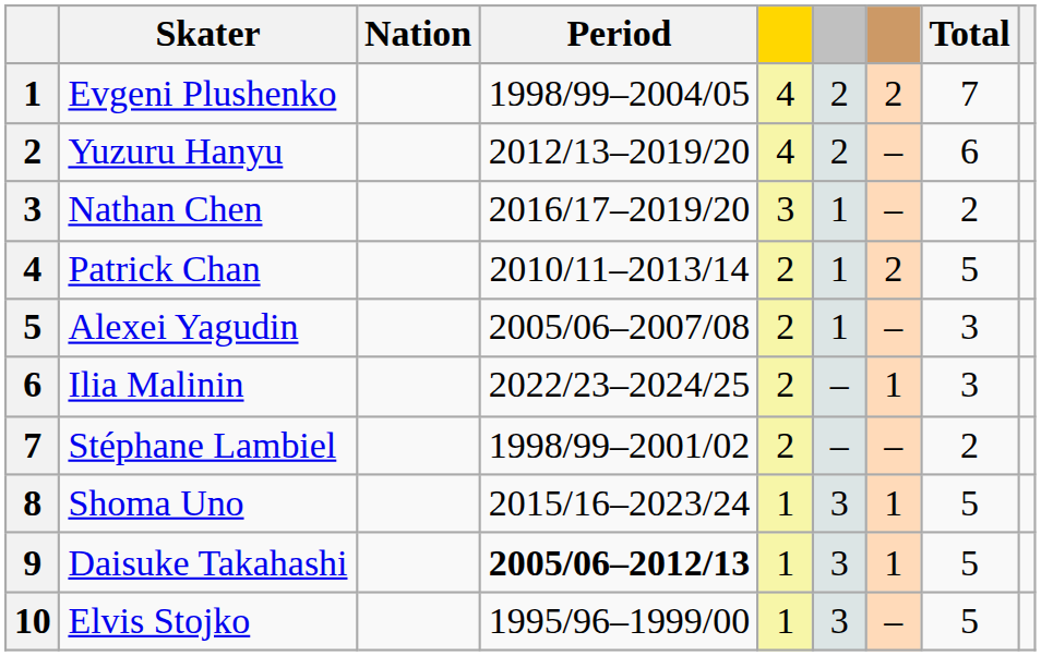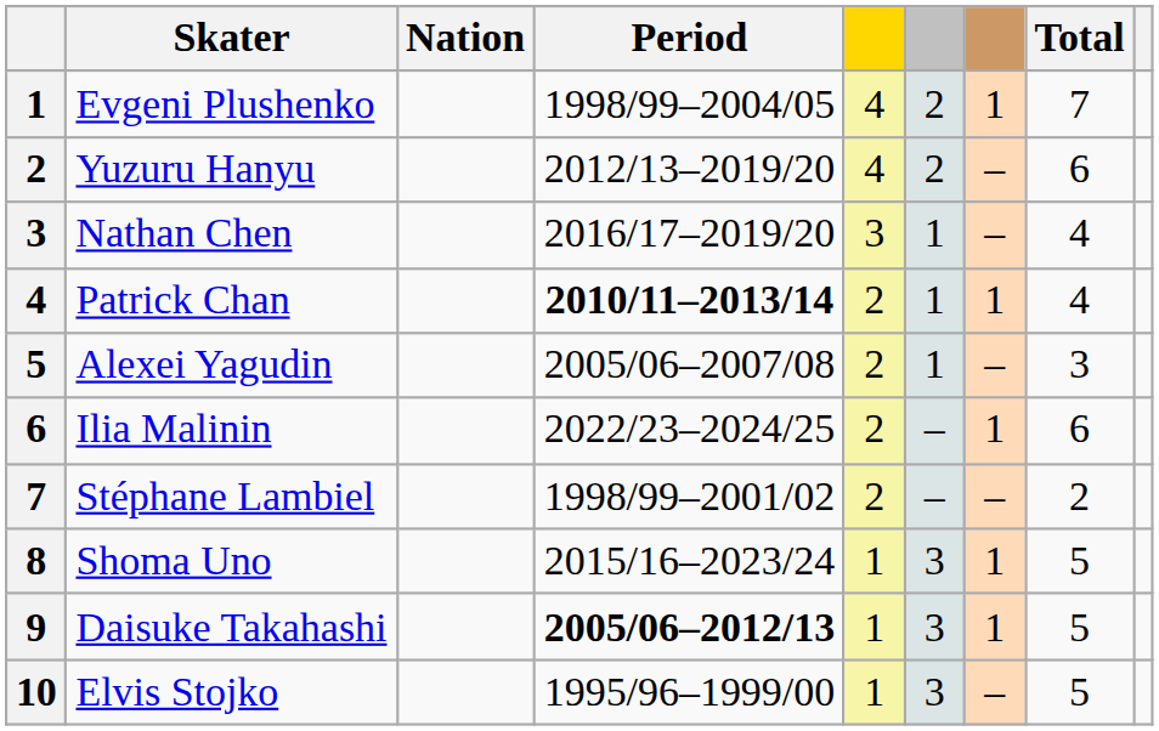 <table class="wikitable unsortable" style="text-align:center">
 <tr>
 <th scope="col"></th>
 <th scope="col">Skater</th>
 <th scope="col">Nation</th>
 <th scope="col">Period</th>
 <th scope="col" style="width:1em; background-color:gold"></th>
 <th scope="col" style="width:1em;background-color:silver"></th>
 <th scope="col" style="width:1em;background-color:#CC9966"></th>
 <th scope="col">Total</th>
 <th scope="col"></th>
 </tr>
 <tr>
 <th scope="row">1</th>
 <td align="left"><a href='#'>Evgeni Plushenko</a></td>
 <td align="left"></td>
 <td>1998/99–2004/05</td>
 <td bgcolor="#F7F6A8">4</td>
 <td bgcolor="#DCE5E5">2</td>
-<td bgcolor="#FFDAB9">2</td>
+<td bgcolor="#FFDAB9">1</td>
 <td>7</td>
 <td></td>
 </tr>
 <tr>
 <th scope="row">2</th>
 <td align="left"><a href='#'>Yuzuru Hanyu</a></td>
 <td align="left"></td>
 <td>2012/13–2019/20</td>
 <td bgcolor="#F7F6A8">4</td>
 <td bgcolor="#DCE5E5">2</td>
 <td bgcolor="#FFDAB9">–</td>
 <td>6</td>
 <td></td>
 </tr>
 <tr>
 <th scope="row">3</th>
 <td align="left"><a href='#'>Nathan Chen</a></td>
 <td align="left"></td>
 <td>2016/17–2019/20</td>
 <td bgcolor="#F7F6A8">3</td>
 <td bgcolor="#DCE5E5">1</td>
 <td bgcolor="#FFDAB9">–</td>
-<td>2</td>
+<td>4</td>
 <td></td>
 </tr>
 <tr>
 <th scope="row">4</th>
 <td align="left"><a href='#'>Patrick Chan</a></td>
 <td align="left"></td>
-<td>2010/11–2013/14</td>
+<td><strong>2010/11–2013/14</strong></td>
 <td bgcolor="#F7F6A8">2</td>
 <td bgcolor="#DCE5E5">1</td>
-<td bgcolor="#FFDAB9">2</td>
-<td>5</td>
+<td bgcolor="#FFDAB9">1</td>
+<td>4</td>
 <td></td>
 </tr>
 <tr>
 <th scope="row">5</th>
 <td align="left"><a href='#'>Alexei Yagudin</a></td>
 <td align="left"></td>
 <td>2005/06–2007/08</td>
 <td bgcolor="#F7F6A8">2</td>
 <td bgcolor="#DCE5E5">1</td>
 <td bgcolor="#FFDAB9">–</td>
 <td>3</td>
 <td></td>
 </tr>
 <tr>
 <th scope="row">6</th>
 <td align="left"><a href='#'>Ilia Malinin</a></td>
 <td align="left"></td>
 <td>2022/23–2024/25</td>
 <td bgcolor="#F7F6A8">2</td>
 <td bgcolor="#DCE5E5">–</td>
 <td bgcolor="#FFDAB9">1</td>
-<td>3</td>
+<td>6</td>
 <td></td>
 </tr>
 <tr>
 <th scope="row">7</th>
 <td align="left"><a href='#'>Stéphane Lambiel</a></td>
 <td align="left"></td>
 <td>1998/99–2001/02</td>
 <td bgcolor="#F7F6A8">2</td>
 <td bgcolor="#DCE5E5">–</td>
 <td bgcolor="#FFDAB9">–</td>
 <td>2</td>
 <td></td>
 </tr>
 <tr>
 <th scope="row">8</th>
 <td align="left"><a href='#'>Shoma Uno</a></td>
 <td align="left"></td>
 <td>2015/16–2023/24</td>
 <td bgcolor="#F7F6A8">1</td>
 <td bgcolor="#DCE5E5">3</td>
 <td bgcolor="#FFDAB9">1</td>
 <td>5</td>
 <td></td>
 </tr>
 <tr>
 <th scope="row">9</th>
 <td align="left"><a href='#'>Daisuke Takahashi</a></td>
 <td align="left"></td>
 <td><strong>2005/06–2012/13</strong></td>
 <td bgcolor="#F7F6A8">1</td>
 <td bgcolor="#DCE5E5">3</td>
 <td bgcolor="#FFDAB9">1</td>
 <td>5</td>
 <td></td>
 </tr>
 <tr>
 <th scope="row">10</th>
 <td align="left"><a href='#'>Elvis Stojko</a></td>
 <td align="left"></td>
 <td>1995/96–1999/00</td>
 <td bgcolor="#F7F6A8">1</td>
 <td bgcolor="#DCE5E5">3</td>
 <td bgcolor="#FFDAB9">–</td>
 <td>5</td>
 <td></td>
 </tr>
 </table>
